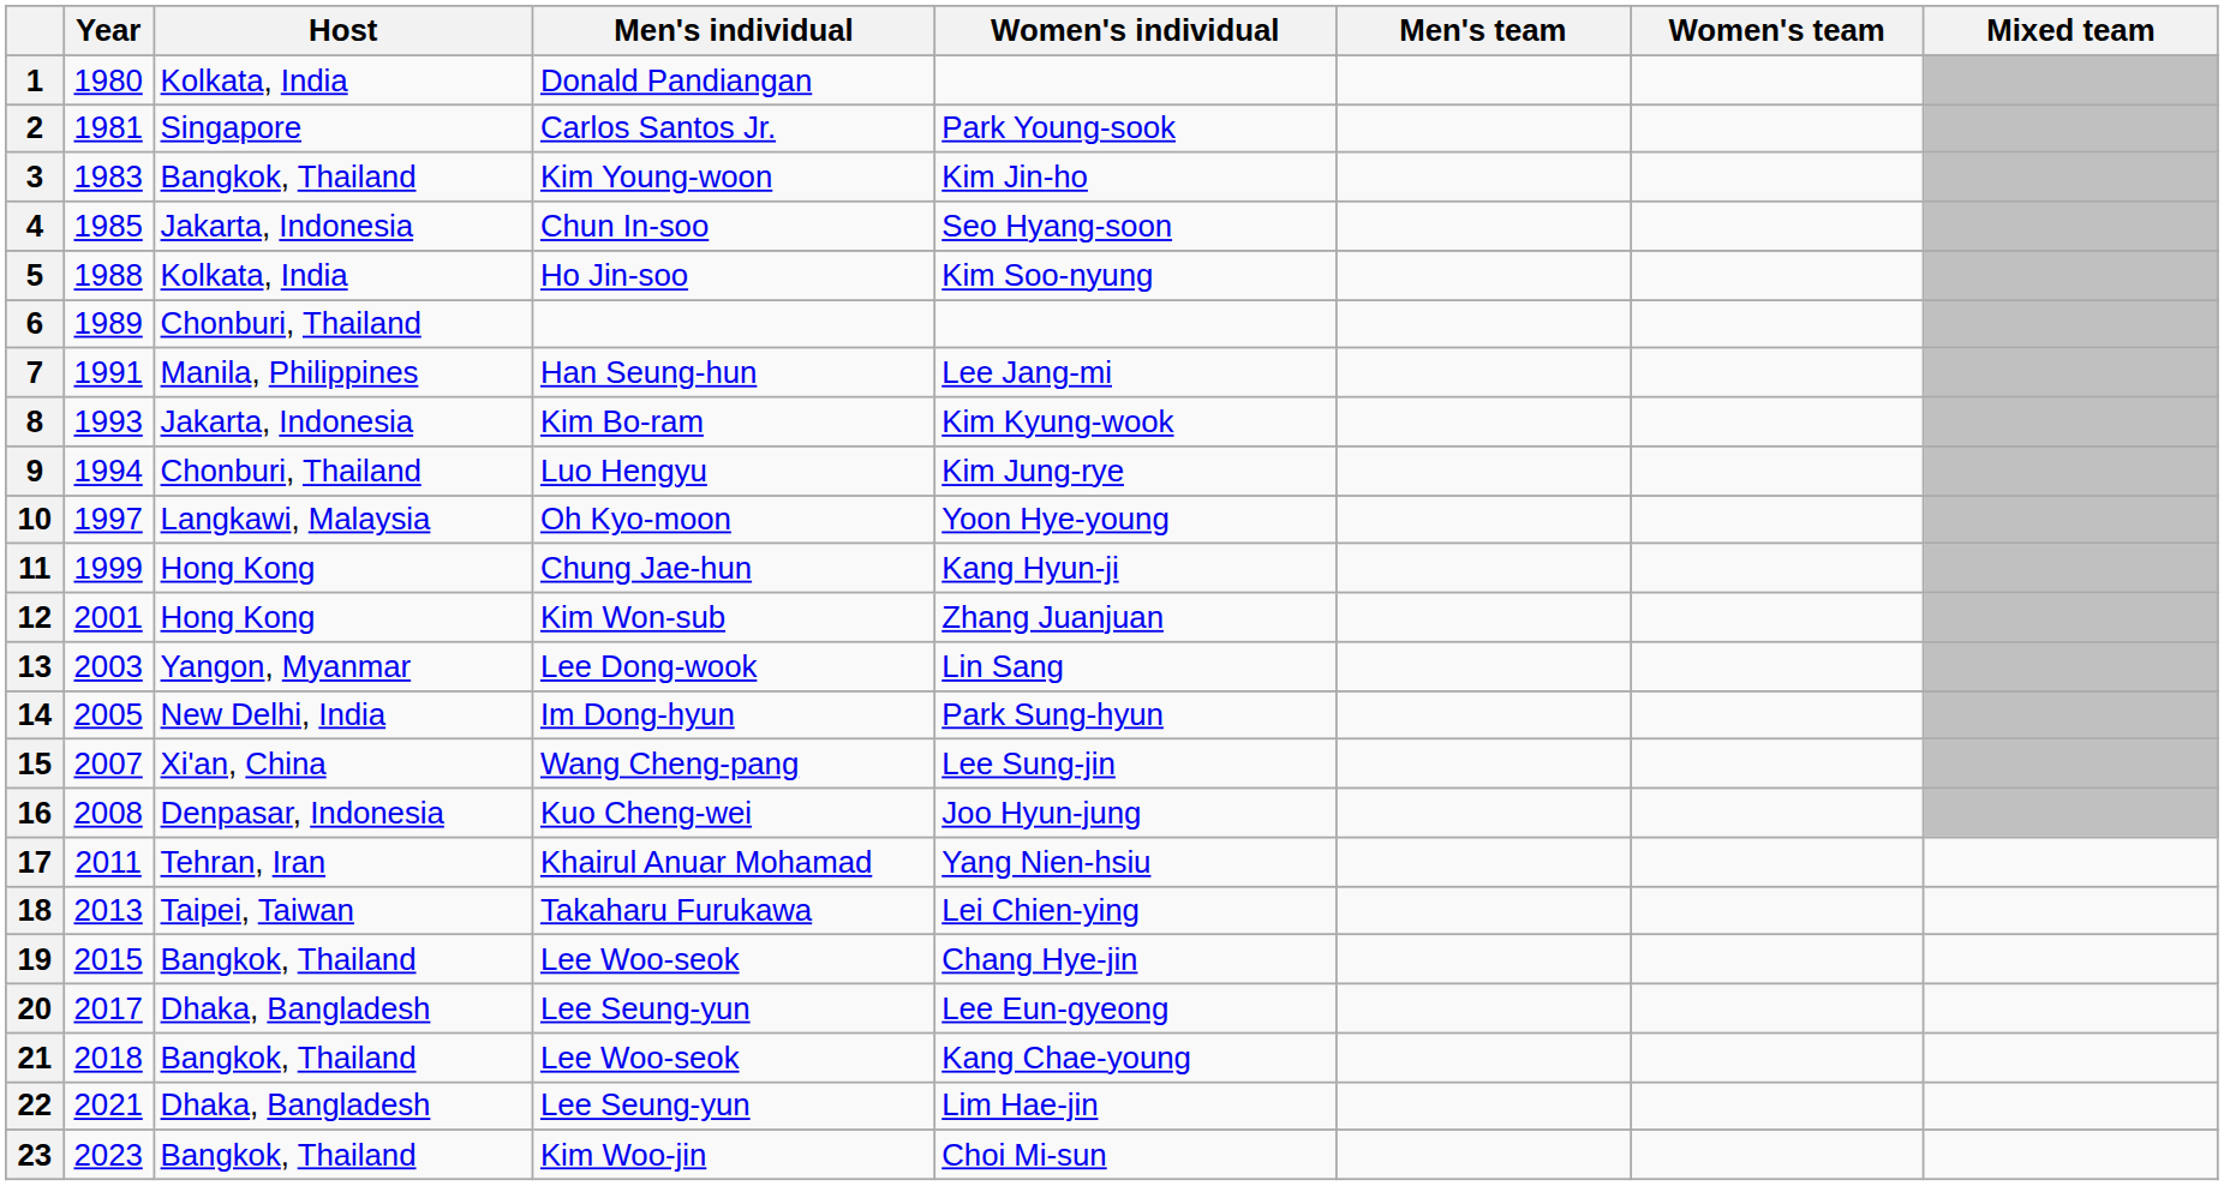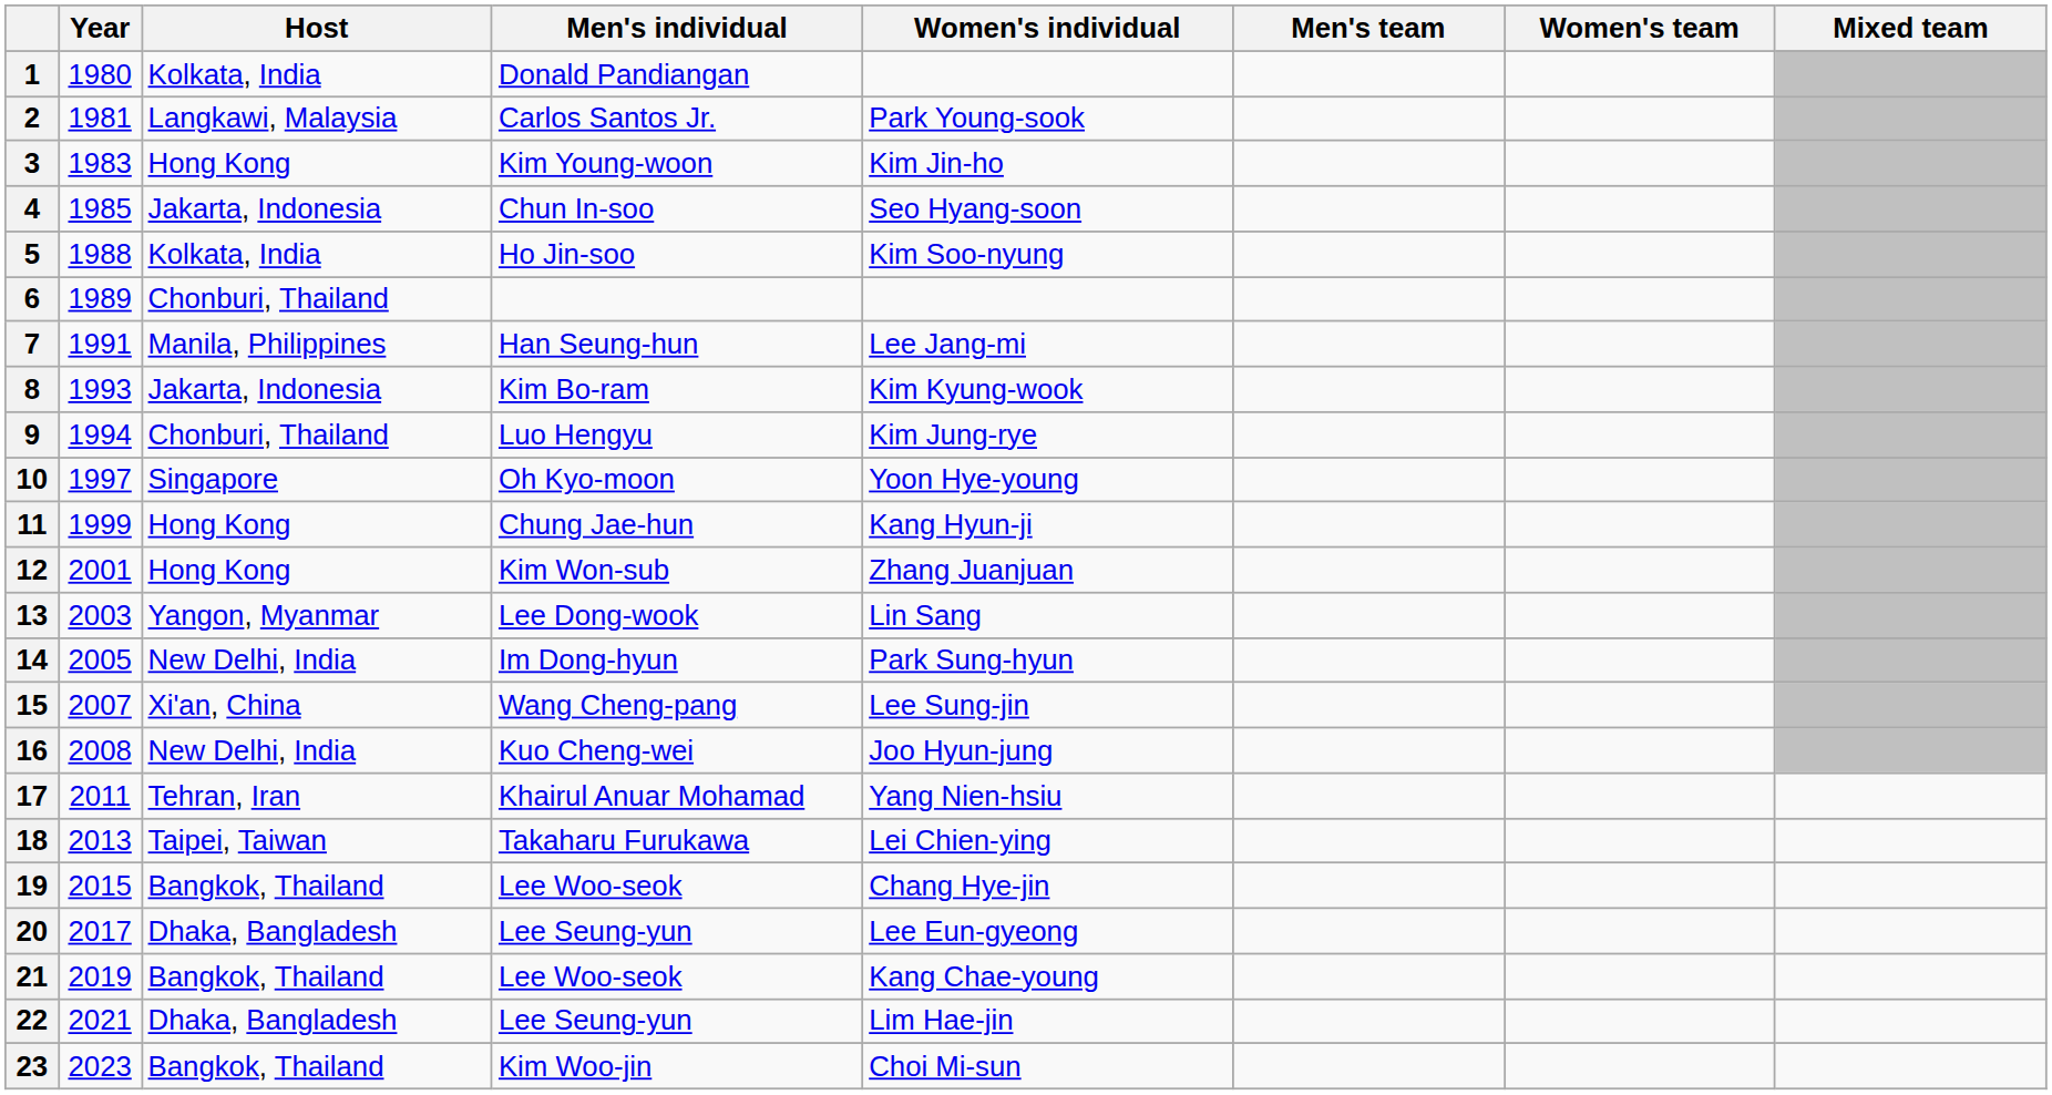 <table class="wikitable" style="font-size:90%">
 <tr>
 <th width=20></th>
 <th width=35>Year</th>
 <th width=170>Host</th>
 <th width=180>Men's individual</th>
 <th width=180>Women's individual</th>
 <th width=130>Men's team</th>
 <th width=130>Women's team</th>
 <th width=130>Mixed team</th>
 </tr>
 <tr>
 <th>1</th>
 <td align=center><a href='#'>1980</a></td>
 <td> <a href='#'>Kolkata</a>, <a href='#'>India</a></td>
 <td> <a href='#'>Donald Pandiangan</a></td>
 <td></td>
 <td></td>
 <td></td>
 <td bgcolor=silver></td>
 </tr>
 <tr>
 <th>2</th>
 <td align=center><a href='#'>1981</a></td>
-<td> <a href='#'>Singapore</a></td>
+<td> <a href='#'>Langkawi</a>, <a href='#'>Malaysia</a></td>
 <td> <a href='#'>Carlos Santos Jr.</a></td>
 <td> <a href='#'>Park Young-sook</a></td>
 <td></td>
 <td></td>
 <td bgcolor=silver></td>
 </tr>
 <tr>
 <th>3</th>
 <td align=center><a href='#'>1983</a></td>
-<td> <a href='#'>Bangkok</a>, <a href='#'>Thailand</a></td>
+<td> <a href='#'>Hong Kong</a></td>
 <td> <a href='#'>Kim Young-woon</a></td>
 <td> <a href='#'>Kim Jin-ho</a></td>
 <td></td>
 <td></td>
 <td bgcolor=silver></td>
 </tr>
 <tr>
 <th>4</th>
 <td align=center><a href='#'>1985</a></td>
 <td> <a href='#'>Jakarta</a>, <a href='#'>Indonesia</a></td>
 <td> <a href='#'>Chun In-soo</a></td>
 <td> <a href='#'>Seo Hyang-soon</a></td>
 <td></td>
 <td></td>
 <td bgcolor=silver></td>
 </tr>
 <tr>
 <th>5</th>
 <td align=center><a href='#'>1988</a></td>
 <td> <a href='#'>Kolkata</a>, <a href='#'>India</a></td>
 <td> <a href='#'>Ho Jin-soo</a></td>
 <td> <a href='#'>Kim Soo-nyung</a></td>
 <td></td>
 <td></td>
 <td bgcolor=silver></td>
 </tr>
 <tr>
 <th>6</th>
 <td align=center><a href='#'>1989</a></td>
 <td> <a href='#'>Chonburi</a>, <a href='#'>Thailand</a></td>
 <td></td>
 <td></td>
 <td></td>
 <td></td>
 <td bgcolor=silver></td>
 </tr>
 <tr>
 <th>7</th>
 <td align=center><a href='#'>1991</a></td>
 <td> <a href='#'>Manila</a>, <a href='#'>Philippines</a></td>
 <td> <a href='#'>Han Seung-hun</a></td>
 <td> <a href='#'>Lee Jang-mi</a></td>
 <td></td>
 <td></td>
 <td bgcolor=silver></td>
 </tr>
 <tr>
 <th>8</th>
 <td align=center><a href='#'>1993</a></td>
 <td> <a href='#'>Jakarta</a>, <a href='#'>Indonesia</a></td>
 <td> <a href='#'>Kim Bo-ram</a></td>
 <td> <a href='#'>Kim Kyung-wook</a></td>
 <td></td>
 <td></td>
 <td bgcolor=silver></td>
 </tr>
 <tr>
 <th>9</th>
 <td align=center><a href='#'>1994</a></td>
 <td> <a href='#'>Chonburi</a>, <a href='#'>Thailand</a></td>
 <td> <a href='#'>Luo Hengyu</a></td>
 <td> <a href='#'>Kim Jung-rye</a></td>
 <td></td>
 <td></td>
 <td bgcolor=silver></td>
 </tr>
 <tr>
 <th>10</th>
 <td align=center><a href='#'>1997</a></td>
-<td> <a href='#'>Langkawi</a>, <a href='#'>Malaysia</a></td>
+<td> <a href='#'>Singapore</a></td>
 <td> <a href='#'>Oh Kyo-moon</a></td>
 <td> <a href='#'>Yoon Hye-young</a></td>
 <td></td>
 <td></td>
 <td bgcolor=silver></td>
 </tr>
 <tr>
 <th>11</th>
 <td align=center><a href='#'>1999</a></td>
 <td> <a href='#'>Hong Kong</a></td>
 <td> <a href='#'>Chung Jae-hun</a></td>
 <td> <a href='#'>Kang Hyun-ji</a></td>
 <td></td>
 <td></td>
 <td bgcolor=silver></td>
 </tr>
 <tr>
 <th>12</th>
 <td align=center><a href='#'>2001</a></td>
 <td> <a href='#'>Hong Kong</a></td>
 <td> <a href='#'>Kim Won-sub</a></td>
 <td> <a href='#'>Zhang Juanjuan</a></td>
 <td></td>
 <td></td>
 <td bgcolor=silver></td>
 </tr>
 <tr>
 <th>13</th>
 <td align=center><a href='#'>2003</a></td>
 <td> <a href='#'>Yangon</a>, <a href='#'>Myanmar</a></td>
 <td> <a href='#'>Lee Dong-wook</a></td>
 <td> <a href='#'>Lin Sang</a></td>
 <td></td>
 <td></td>
 <td bgcolor=silver></td>
 </tr>
 <tr>
 <th>14</th>
 <td align=center><a href='#'>2005</a></td>
 <td> <a href='#'>New Delhi</a>, <a href='#'>India</a></td>
 <td> <a href='#'>Im Dong-hyun</a></td>
 <td> <a href='#'>Park Sung-hyun</a></td>
 <td></td>
 <td></td>
 <td bgcolor=silver></td>
 </tr>
 <tr>
 <th>15</th>
 <td align=center><a href='#'>2007</a></td>
 <td> <a href='#'>Xi'an</a>, <a href='#'>China</a></td>
 <td> <a href='#'>Wang Cheng-pang</a></td>
 <td> <a href='#'>Lee Sung-jin</a></td>
 <td></td>
 <td></td>
 <td bgcolor=silver></td>
 </tr>
 <tr>
 <th>16</th>
 <td align=center><a href='#'>2008</a></td>
-<td> <a href='#'>Denpasar</a>, <a href='#'>Indonesia</a></td>
+<td> <a href='#'>New Delhi</a>, <a href='#'>India</a></td>
 <td> <a href='#'>Kuo Cheng-wei</a></td>
 <td> <a href='#'>Joo Hyun-jung</a></td>
 <td></td>
 <td></td>
 <td bgcolor=silver></td>
 </tr>
 <tr>
 <th>17</th>
 <td align=center><a href='#'>2011</a></td>
 <td> <a href='#'>Tehran</a>, <a href='#'>Iran</a></td>
 <td> <a href='#'>Khairul Anuar Mohamad</a></td>
 <td> <a href='#'>Yang Nien-hsiu</a></td>
 <td></td>
 <td></td>
 <td></td>
 </tr>
 <tr>
 <th>18</th>
 <td align=center><a href='#'>2013</a></td>
 <td> <a href='#'>Taipei</a>, <a href='#'>Taiwan</a></td>
 <td> <a href='#'>Takaharu Furukawa</a></td>
 <td> <a href='#'>Lei Chien-ying</a></td>
 <td></td>
 <td></td>
 <td></td>
 </tr>
 <tr>
 <th>19</th>
 <td align=center><a href='#'>2015</a></td>
 <td> <a href='#'>Bangkok</a>, <a href='#'>Thailand</a></td>
 <td> <a href='#'>Lee Woo-seok</a></td>
 <td> <a href='#'>Chang Hye-jin</a></td>
 <td></td>
 <td></td>
 <td></td>
 </tr>
 <tr>
 <th>20</th>
 <td align=center><a href='#'>2017</a></td>
 <td> <a href='#'>Dhaka</a>, <a href='#'>Bangladesh</a></td>
 <td> <a href='#'>Lee Seung-yun</a></td>
 <td> <a href='#'>Lee Eun-gyeong</a></td>
 <td></td>
 <td></td>
 <td></td>
 </tr>
 <tr>
 <th>21</th>
-<td align=center><a href='#'>2018</a></td>
+<td align=center><a href='#'>2019</a></td>
 <td> <a href='#'>Bangkok</a>, <a href='#'>Thailand</a></td>
 <td> <a href='#'>Lee Woo-seok</a></td>
 <td> <a href='#'>Kang Chae-young</a></td>
 <td></td>
 <td></td>
 <td></td>
 </tr>
 <tr>
 <th>22</th>
 <td align=center><a href='#'>2021</a></td>
 <td> <a href='#'>Dhaka</a>, <a href='#'>Bangladesh</a></td>
 <td> <a href='#'>Lee Seung-yun</a></td>
 <td> <a href='#'>Lim Hae-jin</a></td>
 <td></td>
 <td></td>
 <td></td>
 </tr>
 <tr>
 <th>23</th>
 <td align=center><a href='#'>2023</a></td>
 <td> <a href='#'>Bangkok</a>, <a href='#'>Thailand</a></td>
 <td> <a href='#'>Kim Woo-jin</a></td>
 <td> <a href='#'>Choi Mi-sun</a></td>
 <td></td>
 <td></td>
 <td></td>
 </tr>
 </table>
